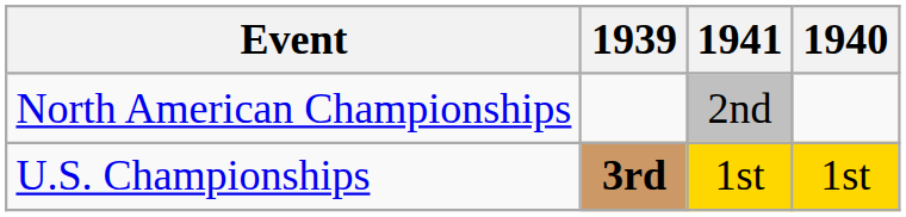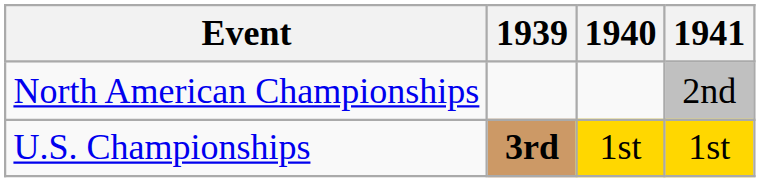 <table class="wikitable">
 <tr>
 <th>Event</th>
 <th>1939</th>
+<th>1940</th>
 <th>1941</th>
-<th>1940</th>
 </tr>
 <tr>
 <td><a href='#'>North American Championships</a></td>
 <td></td>
+<td></td>
 <td align="center" bgcolor="silver">2nd</td>
-<td></td>
 </tr>
 <tr>
 <td><a href='#'>U.S. Championships</a></td>
 <td align="center" bgcolor="cc9966"><strong>3rd</strong></td>
 <td align="center" bgcolor="gold">1st</td>
 <td align="center" bgcolor="gold">1st</td>
 </tr>
 </table>
